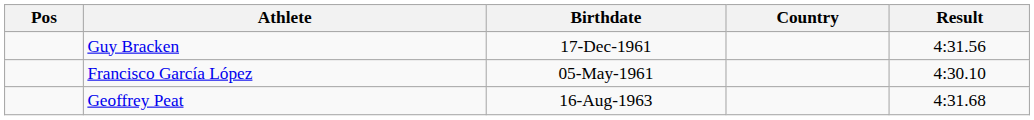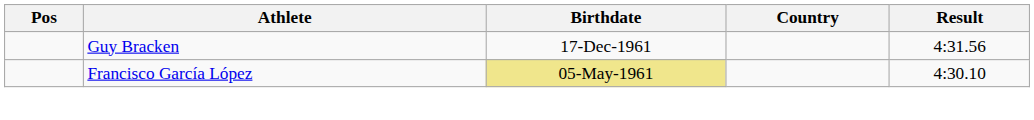 <table class="wikitable"  style="text-align:center; width:60%;">
 <tr>
 <th>Pos</th>
 <th>Athlete</th>
 <th>Birthdate</th>
 <th>Country</th>
 <th>Result</th>
 </tr>
 <tr>
 <td align=center></td>
 <td align=left><a href='#'>Guy Bracken</a></td>
 <td>17-Dec-1961</td>
 <td align=left></td>
 <td>4:31.56</td>
 </tr>
 <tr>
 <td align=center></td>
 <td align=left><a href='#'>Francisco García López</a></td>
-<td>05-May-1961</td>
+<td style="background: khaki;">05-May-1961</td>
 <td align=left></td>
 <td>4:30.10</td>
 </tr>
-<tr>
-<td align=center></td>
-<td align=left><a href='#'>Geoffrey Peat</a></td>
-<td>16-Aug-1963</td>
-<td align=left></td>
-<td>4:31.68</td>
-</tr>
 </table>
